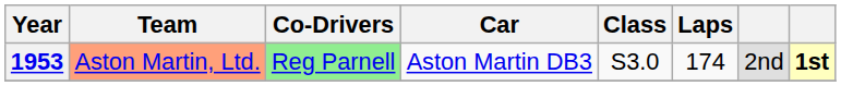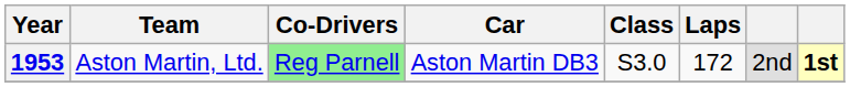 <table class="wikitable" style="font-size:90%">
 <tr>
 <th>Year</th>
 <th>Team</th>
 <th>Co-Drivers</th>
 <th>Car</th>
 <th>Class</th>
 <th>Laps</th>
 <th></th>
 <th></th>
 </tr>
 <tr align="center">
 <th><a href='#'>1953</a></th>
-<td align="left" style="background: lightsalmon;"> <a href='#'>Aston Martin, Ltd.</a></td>
+<td align="left"> <a href='#'>Aston Martin, Ltd.</a></td>
 <td align="left" style="background: lightgreen;"> <a href='#'>Reg Parnell</a></td>
 <td align="left"><a href='#'>Aston Martin DB3</a></td>
 <td>S3.0</td>
-<td>174</td>
+<td>172</td>
 <td style="background:#dfdfdf;">2nd</td>
 <td style="background:#ffffbf;"><strong>1st</strong></td>
 </tr>
 <tr align="center">
 </tr>
 </table>
